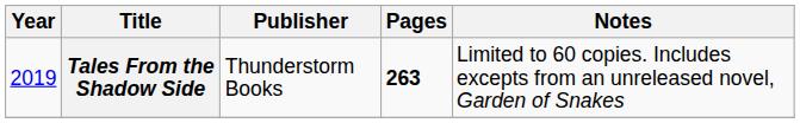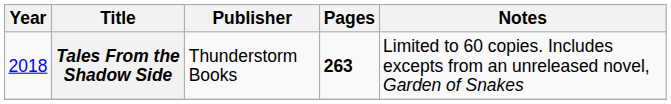 <table class="wikitable sortable plainrowheaders">
 <tr>
 <th scope="col">Year</th>
 <th scope="col">Title</th>
 <th scope="col">Publisher</th>
 <th scope="col">Pages</th>
 <th scope="col">Notes</th>
 </tr>
 <tr>
-<td><a href='#'>2019</a></td>
+<td><a href='#'>2018</a></td>
 <th scope="row"><em>Tales From the Shadow Side</em></th>
 <td>Thunderstorm Books</td>
 <td><strong>263</strong></td>
 <td>Limited to 60 copies. Includes excepts from an unreleased novel, <em>Garden of Snakes</em></td>
 </tr>
 <tr>
 </tr>
 </table>
